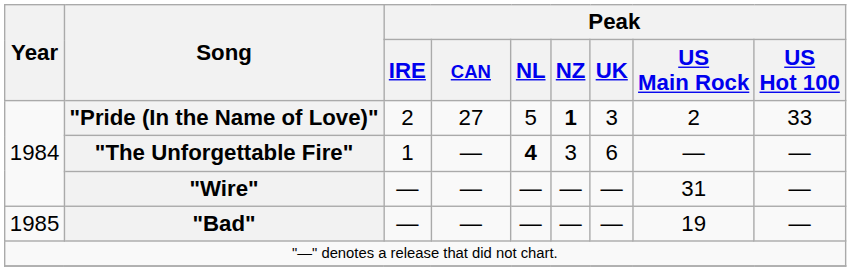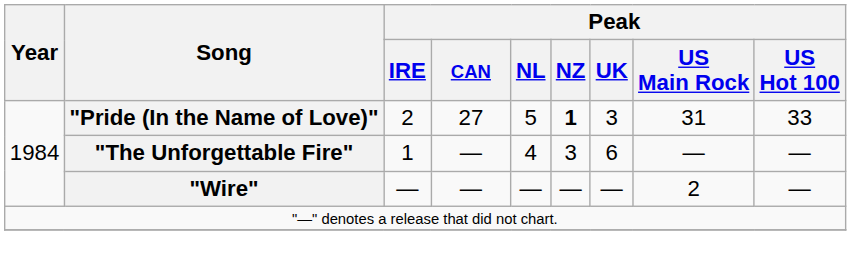 <table class="wikitable plainrowheaders">
 <tr>
 <th scope="col" rowspan="2">Year</th>
 <th scope="col" rowspan="2">Song</th>
 <th scope="col" colspan="7">Peak</th>
 </tr>
 <tr>
 <th scope="col"><a href='#'>IRE</a><br></th>
 <th width="50"><small><a href='#'>CAN</a></small><br></th>
 <th scope="col"><a href='#'>NL</a><br></th>
 <th scope="col"><a href='#'>NZ</a><br></th>
 <th scope="col"><a href='#'>UK</a><br></th>
 <th scope="col"><a href='#'>US<br>Main Rock</a><br></th>
 <th scope="col"><a href='#'>US<br>Hot 100</a><br></th>
 </tr>
 <tr>
 <td rowspan="3">1984</td>
 <th scope="row">"Pride (In the Name of Love)"</th>
 <td align="center">2</td>
 <td align="center">27</td>
 <td align="center">5</td>
 <td align="center"><strong>1</strong></td>
 <td align="center">3</td>
-<td align="center">2</td>
+<td align="center">31</td>
 <td align="center">33</td>
 </tr>
 <tr>
 <th scope="row">"The Unforgettable Fire"</th>
 <td align="center">1</td>
 <td align="center">—</td>
-<td align="center"><strong>4</strong></td>
+<td align="center">4</td>
 <td align="center">3</td>
 <td align="center">6</td>
 <td align="center">—</td>
 <td align="center">—</td>
 </tr>
 <tr>
 <th scope="row">"Wire"</th>
 <td align="center">—</td>
 <td align="center">—</td>
 <td align="center">—</td>
 <td align="center">—</td>
 <td align="center">—</td>
-<td align="center">31</td>
-<td align="center">—</td>
-</tr>
-<tr>
-<td>1985</td>
-<th scope="row">"Bad"</th>
-<td align="center">—</td>
-<td align="center">—</td>
-<td align="center">—</td>
-<td align="center">—</td>
-<td align="center">—</td>
-<td align="center">19</td>
+<td align="center">2</td>
 <td align="center">—</td>
 </tr>
 <tr>
 <td colspan="9" align="center" style="font-size: 8pt">"—" denotes a release that did not chart.</td>
 </tr>
 <tr>
 </tr>
 </table>
